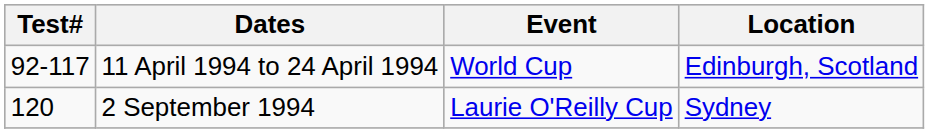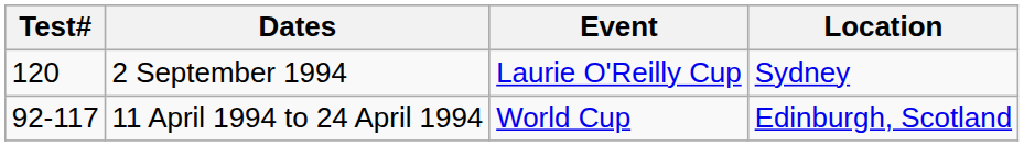 <table class="wikitable">
 <tr>
 <th>Test#</th>
 <th>Dates</th>
 <th>Event</th>
 <th>Location</th>
 </tr>
 <tr>
+<td>120</td>
+<td>2 September 1994</td>
+<td><a href='#'>Laurie O'Reilly Cup</a></td>
+<td><a href='#'>Sydney</a></td>
+</tr>
+<tr>
 <td>92-117</td>
 <td>11 April 1994 to 24 April 1994</td>
 <td><a href='#'>World Cup</a></td>
 <td><a href='#'>Edinburgh, Scotland</a></td>
 </tr>
-<tr>
-<td>120</td>
-<td>2 September 1994</td>
-<td><a href='#'>Laurie O'Reilly Cup</a></td>
-<td><a href='#'>Sydney</a></td>
-</tr>
 </table>
